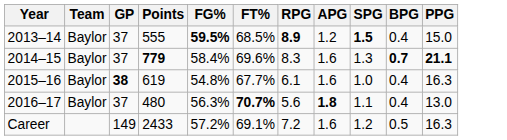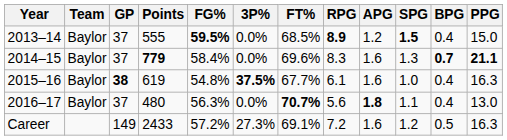 <table class="wikitable">
 <tr>
 <th>Year</th>
 <th>Team</th>
 <th>GP</th>
 <th>Points</th>
 <th>FG%</th>
+<th>3P%</th>
 <th>FT%</th>
 <th>RPG</th>
 <th>APG</th>
 <th>SPG</th>
 <th>BPG</th>
 <th>PPG</th>
 </tr>
 <tr>
 <td>2013–14</td>
 <td>Baylor</td>
 <td>37</td>
 <td>555</td>
 <td><strong>59.5%</strong></td>
+<td>0.0%</td>
 <td>68.5%</td>
 <td><strong>8.9</strong></td>
 <td>1.2</td>
 <td><strong>1.5</strong></td>
 <td>0.4</td>
 <td>15.0</td>
 </tr>
 <tr>
 <td>2014–15</td>
 <td>Baylor</td>
 <td>37</td>
 <td><strong>779</strong></td>
 <td>58.4%</td>
+<td>0.0%</td>
 <td>69.6%</td>
 <td>8.3</td>
 <td>1.6</td>
 <td>1.3</td>
 <td><strong>0.7</strong></td>
 <td><strong>21.1</strong></td>
 </tr>
 <tr>
 <td>2015–16</td>
 <td>Baylor</td>
 <td><strong>38</strong></td>
 <td>619</td>
 <td>54.8%</td>
+<td><strong>37.5%</strong></td>
 <td>67.7%</td>
 <td>6.1</td>
 <td>1.6</td>
 <td>1.0</td>
 <td>0.4</td>
 <td>16.3</td>
 </tr>
 <tr>
 <td>2016–17</td>
 <td>Baylor</td>
 <td>37</td>
 <td>480</td>
 <td>56.3%</td>
+<td>0.0%</td>
 <td><strong>70.7%</strong></td>
 <td>5.6</td>
 <td><strong>1.8</strong></td>
 <td>1.1</td>
 <td>0.4</td>
 <td>13.0</td>
 </tr>
 <tr>
 <td>Career</td>
 <td></td>
 <td>149</td>
 <td>2433</td>
 <td>57.2%</td>
+<td>27.3%</td>
 <td>69.1%</td>
 <td>7.2</td>
 <td>1.6</td>
 <td>1.2</td>
 <td>0.5</td>
 <td>16.3</td>
 </tr>
 </table>
